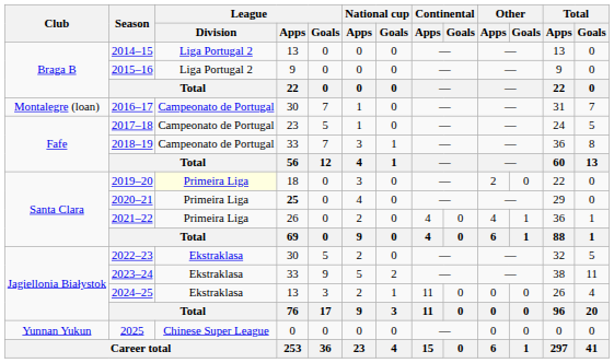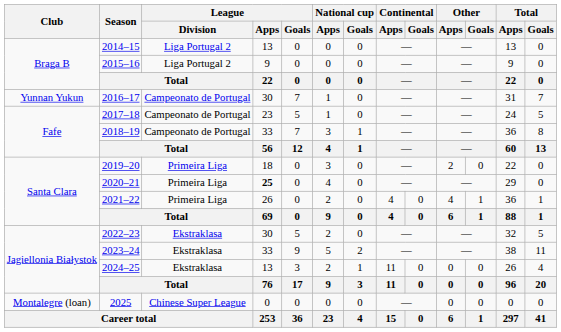 <table class="wikitable" style="text-align: center;">
 <tr>
 <th rowspan=2>Club</th>
 <th rowspan=2>Season</th>
 <th colspan=3>League</th>
 <th colspan=2>National cup</th>
 <th colspan=2>Continental</th>
 <th colspan=2>Other</th>
 <th colspan=2>Total</th>
 </tr>
 <tr>
 <th>Division</th>
 <th>Apps</th>
 <th>Goals</th>
 <th>Apps</th>
 <th>Goals</th>
 <th>Apps</th>
 <th>Goals</th>
 <th>Apps</th>
 <th>Goals</th>
 <th>Apps</th>
 <th>Goals</th>
 </tr>
 <tr>
 <td rowspan="3"><a href='#'>Braga B</a></td>
 <td><a href='#'>2014–15</a></td>
 <td><a href='#'>Liga Portugal 2</a></td>
 <td>13</td>
 <td>0</td>
 <td>0</td>
 <td>0</td>
 <td colspan=2>—</td>
 <td colspan=2>—</td>
 <td>13</td>
 <td>0</td>
 </tr>
 <tr>
 <td><a href='#'>2015–16</a></td>
 <td>Liga Portugal 2</td>
 <td>9</td>
 <td>0</td>
 <td>0</td>
 <td>0</td>
 <td colspan=2>—</td>
 <td colspan=2>—</td>
 <td>9</td>
 <td>0</td>
 </tr>
 <tr>
 <th colspan=2>Total</th>
 <th>22</th>
 <th>0</th>
 <th>0</th>
 <th>0</th>
 <th colspan=2>—</th>
 <th colspan=2>—</th>
 <th>22</th>
 <th>0</th>
 </tr>
 <tr>
-<td><a href='#'>Montalegre</a> (loan)</td>
+<td><a href='#'>Yunnan Yukun</a></td>
 <td><a href='#'>2016–17</a></td>
 <td><a href='#'>Campeonato de Portugal</a></td>
 <td>30</td>
 <td>7</td>
 <td>1</td>
 <td>0</td>
 <td colspan=2>—</td>
 <td colspan=2>—</td>
 <td>31</td>
 <td>7</td>
 </tr>
 <tr>
 <td rowspan="3"><a href='#'>Fafe</a></td>
 <td><a href='#'>2017–18</a></td>
 <td>Campeonato de Portugal</td>
 <td>23</td>
 <td>5</td>
 <td>1</td>
 <td>0</td>
 <td colspan=2>—</td>
 <td colspan=2>—</td>
 <td>24</td>
 <td>5</td>
 </tr>
 <tr>
 <td><a href='#'>2018–19</a></td>
 <td>Campeonato de Portugal</td>
 <td>33</td>
 <td>7</td>
 <td>3</td>
 <td>1</td>
 <td colspan=2>—</td>
 <td colspan=2>—</td>
 <td>36</td>
 <td>8</td>
 </tr>
 <tr>
 <th colspan=2>Total</th>
 <th>56</th>
 <th>12</th>
 <th>4</th>
 <th>1</th>
 <th colspan=2>—</th>
 <th colspan=2>—</th>
 <th>60</th>
 <th>13</th>
 </tr>
 <tr>
 <td rowspan="4"><a href='#'>Santa Clara</a></td>
 <td><a href='#'>2019–20</a></td>
-<td style="background: lightyellow;"><a href='#'>Primeira Liga</a></td>
+<td><a href='#'>Primeira Liga</a></td>
 <td>18</td>
 <td>0</td>
 <td>3</td>
 <td>0</td>
 <td colspan=2>—</td>
 <td>2</td>
 <td>0</td>
 <td>22</td>
 <td>0</td>
 </tr>
 <tr>
 <td><a href='#'>2020–21</a></td>
 <td>Primeira Liga</td>
 <td><strong>25</strong></td>
 <td>0</td>
 <td>4</td>
 <td>0</td>
 <td colspan=2>—</td>
 <td colspan=2>—</td>
 <td>29</td>
 <td>0</td>
 </tr>
 <tr>
 <td><a href='#'>2021–22</a></td>
 <td>Primeira Liga</td>
 <td>26</td>
 <td>0</td>
 <td>2</td>
 <td>0</td>
 <td>4</td>
 <td>0</td>
 <td>4</td>
 <td>1</td>
 <td>36</td>
 <td>1</td>
 </tr>
 <tr>
 <th colspan=2>Total</th>
 <th>69</th>
 <th>0</th>
 <th>9</th>
 <th>0</th>
 <th>4</th>
 <th>0</th>
 <th>6</th>
 <th>1</th>
 <th>88</th>
 <th>1</th>
 </tr>
 <tr>
 <td rowspan="4"><a href='#'>Jagiellonia Białystok</a></td>
 <td><a href='#'>2022–23</a></td>
 <td><a href='#'>Ekstraklasa</a></td>
 <td>30</td>
 <td>5</td>
 <td>2</td>
 <td>0</td>
 <td colspan=2>—</td>
 <td colspan=2>—</td>
 <td>32</td>
 <td>5</td>
 </tr>
 <tr>
 <td><a href='#'>2023–24</a></td>
 <td>Ekstraklasa</td>
 <td>33</td>
 <td>9</td>
 <td>5</td>
 <td>2</td>
 <td colspan=2>—</td>
 <td colspan=2>—</td>
 <td>38</td>
 <td>11</td>
 </tr>
 <tr>
 <td><a href='#'>2024–25</a></td>
 <td>Ekstraklasa</td>
 <td>13</td>
 <td>3</td>
 <td>2</td>
 <td>1</td>
 <td>11</td>
 <td>0</td>
 <td>0</td>
 <td>0</td>
 <td>26</td>
 <td>4</td>
 </tr>
 <tr>
 <th colspan=2>Total</th>
 <th>76</th>
 <th>17</th>
 <th>9</th>
 <th>3</th>
 <th>11</th>
 <th>0</th>
 <th>0</th>
 <th>0</th>
 <th>96</th>
 <th>20</th>
 </tr>
 <tr>
-<td><a href='#'>Yunnan Yukun</a></td>
+<td><a href='#'>Montalegre</a> (loan)</td>
 <td><a href='#'>2025</a></td>
 <td><a href='#'>Chinese Super League</a></td>
 <td>0</td>
 <td>0</td>
 <td>0</td>
 <td>0</td>
 <td colspan=2>—</td>
 <td>0</td>
 <td>0</td>
 <td>0</td>
 <td>0</td>
 </tr>
 <tr>
 <th colspan=3>Career total</th>
 <th>253</th>
 <th>36</th>
 <th>23</th>
 <th>4</th>
 <th>15</th>
 <th>0</th>
 <th>6</th>
 <th>1</th>
 <th>297</th>
 <th>41</th>
 </tr>
 </table>
